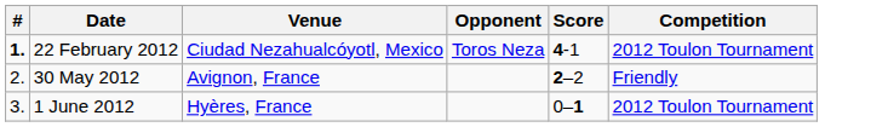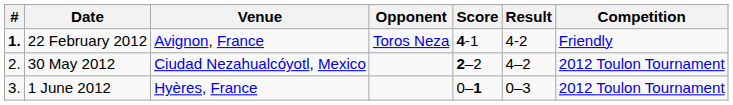 <table class="wikitable" style="font-size:90%;">
 <tr>
 <th>#</th>
 <th>Date</th>
 <th>Venue</th>
 <th>Opponent</th>
 <th>Score</th>
+<th>Result</th>
 <th>Competition</th>
 </tr>
 <tr>
 <td><strong>1.</strong></td>
 <td>22 February 2012</td>
-<td><a href='#'>Ciudad Nezahualcóyotl</a>, <a href='#'>Mexico</a></td>
+<td><a href='#'>Avignon</a>, <a href='#'>France</a></td>
 <td> <a href='#'>Toros Neza</a></td>
 <td><strong>4</strong>-1</td>
-<td><a href='#'>2012 Toulon Tournament</a></td>
+<td>4-2</td>
+<td><a href='#'>Friendly</a></td>
 </tr>
 <tr>
 <td>2.</td>
 <td>30 May 2012</td>
-<td><a href='#'>Avignon</a>, <a href='#'>France</a></td>
+<td><a href='#'>Ciudad Nezahualcóyotl</a>, <a href='#'>Mexico</a></td>
 <td></td>
 <td><strong>2</strong>–2</td>
-<td><a href='#'>Friendly</a></td>
+<td>4–2</td>
+<td><a href='#'>2012 Toulon Tournament</a></td>
 </tr>
 <tr>
 <td>3.</td>
 <td>1 June 2012</td>
 <td><a href='#'>Hyères</a>, <a href='#'>France</a></td>
 <td></td>
 <td>0–<strong>1</strong></td>
+<td>0–3</td>
 <td><a href='#'>2012 Toulon Tournament</a></td>
 </tr>
 </table>
